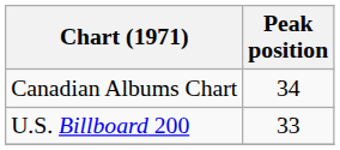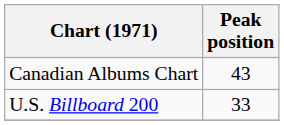 <table class="wikitable sortable plainrowheaders">
 <tr>
 <th>Chart (1971)</th>
 <th>Peak<br>position</th>
 </tr>
 <tr>
 <td>Canadian Albums Chart</td>
-<td align="center">34</td>
+<td align="center">43</td>
 </tr>
 <tr>
 <td>U.S. <a href='#'><em>Billboard</em> 200</a></td>
 <td align="center">33</td>
 </tr>
 <tr>
 </tr>
 </table>
